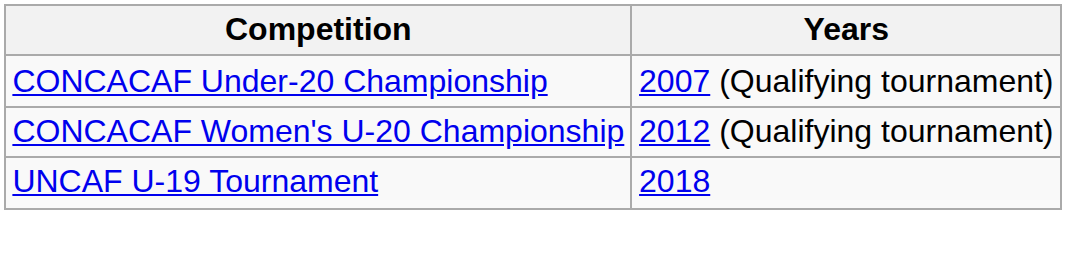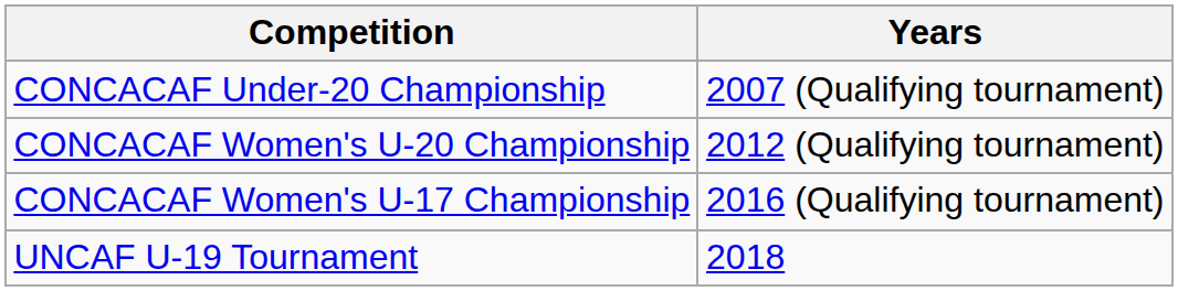 <table class="wikitable">
 <tr>
 <th>Competition</th>
 <th>Years</th>
 </tr>
 <tr>
 <td><a href='#'>CONCACAF Under-20 Championship</a></td>
 <td><a href='#'>2007</a> (Qualifying tournament)</td>
 </tr>
 <tr>
 <td><a href='#'>CONCACAF Women's U-20 Championship</a></td>
 <td><a href='#'>2012</a> (Qualifying tournament)</td>
 </tr>
 <tr>
+<td><a href='#'>CONCACAF Women's U-17 Championship</a></td>
+<td><a href='#'>2016</a> (Qualifying tournament)</td>
+</tr>
+<tr>
 <td><a href='#'>UNCAF U-19 Tournament</a></td>
 <td><a href='#'>2018</a></td>
 </tr>
 </table>
